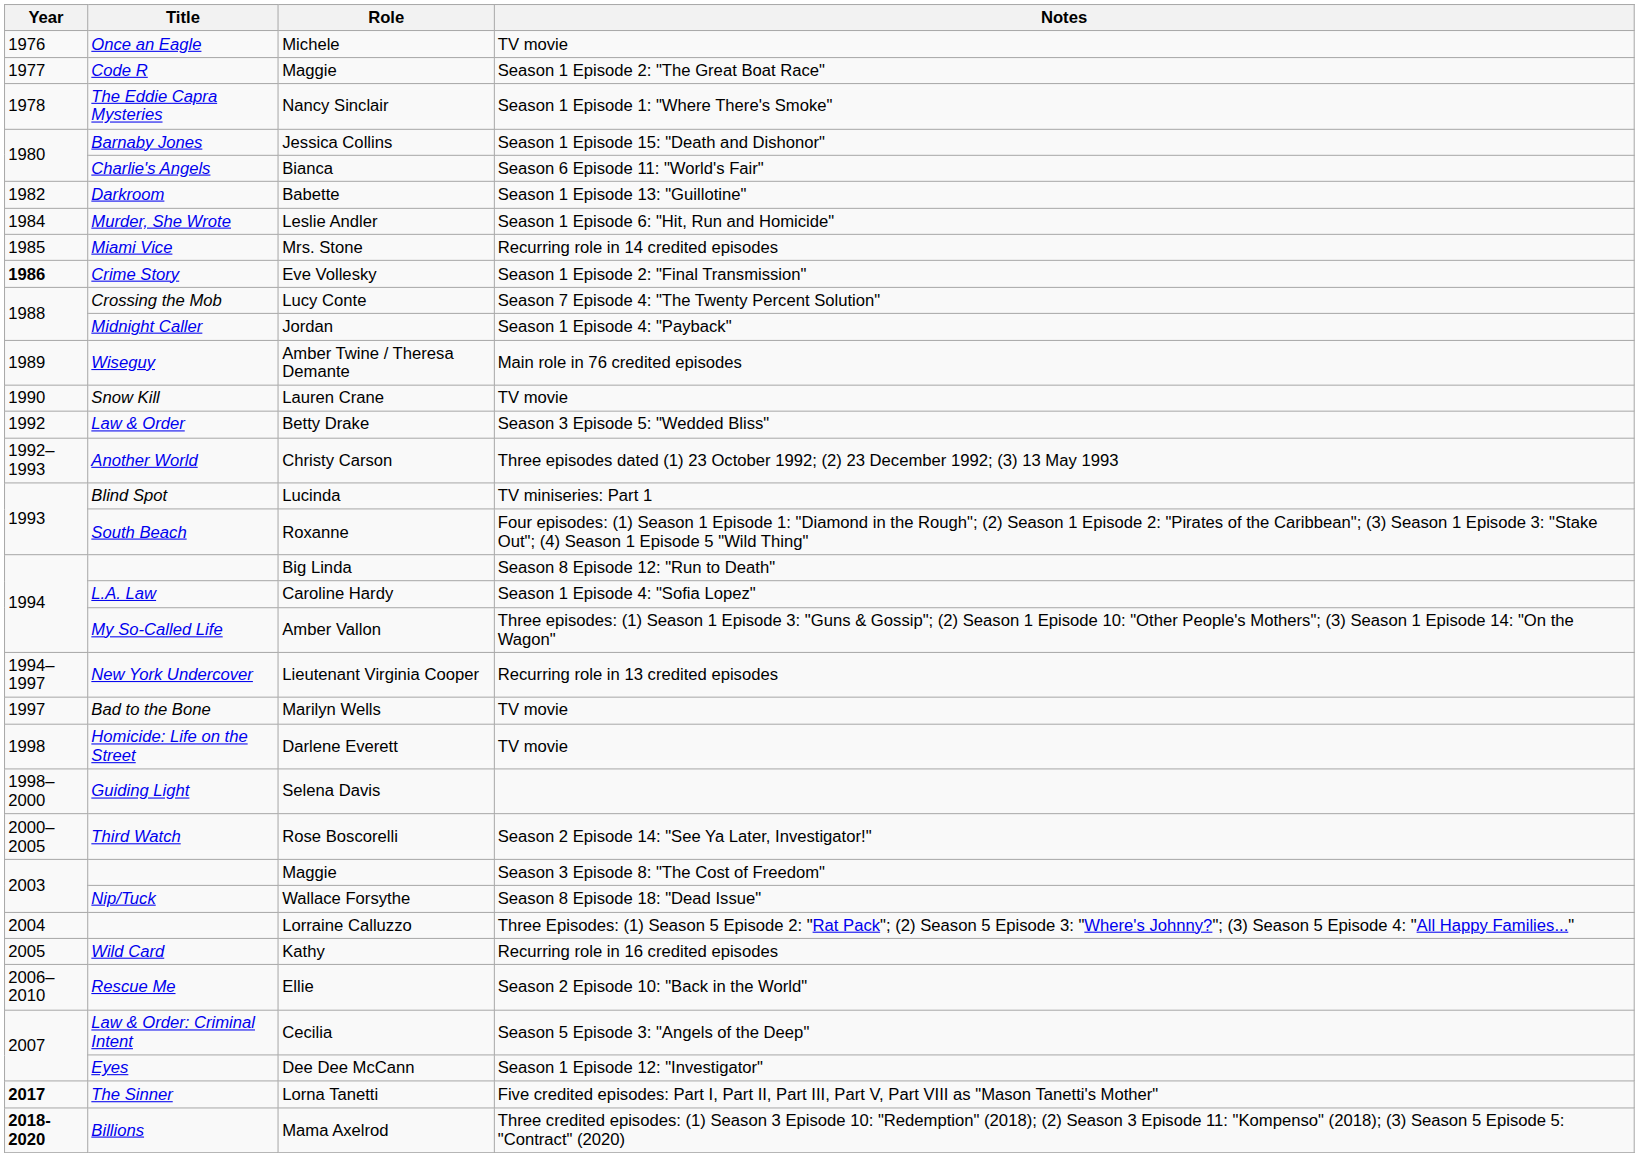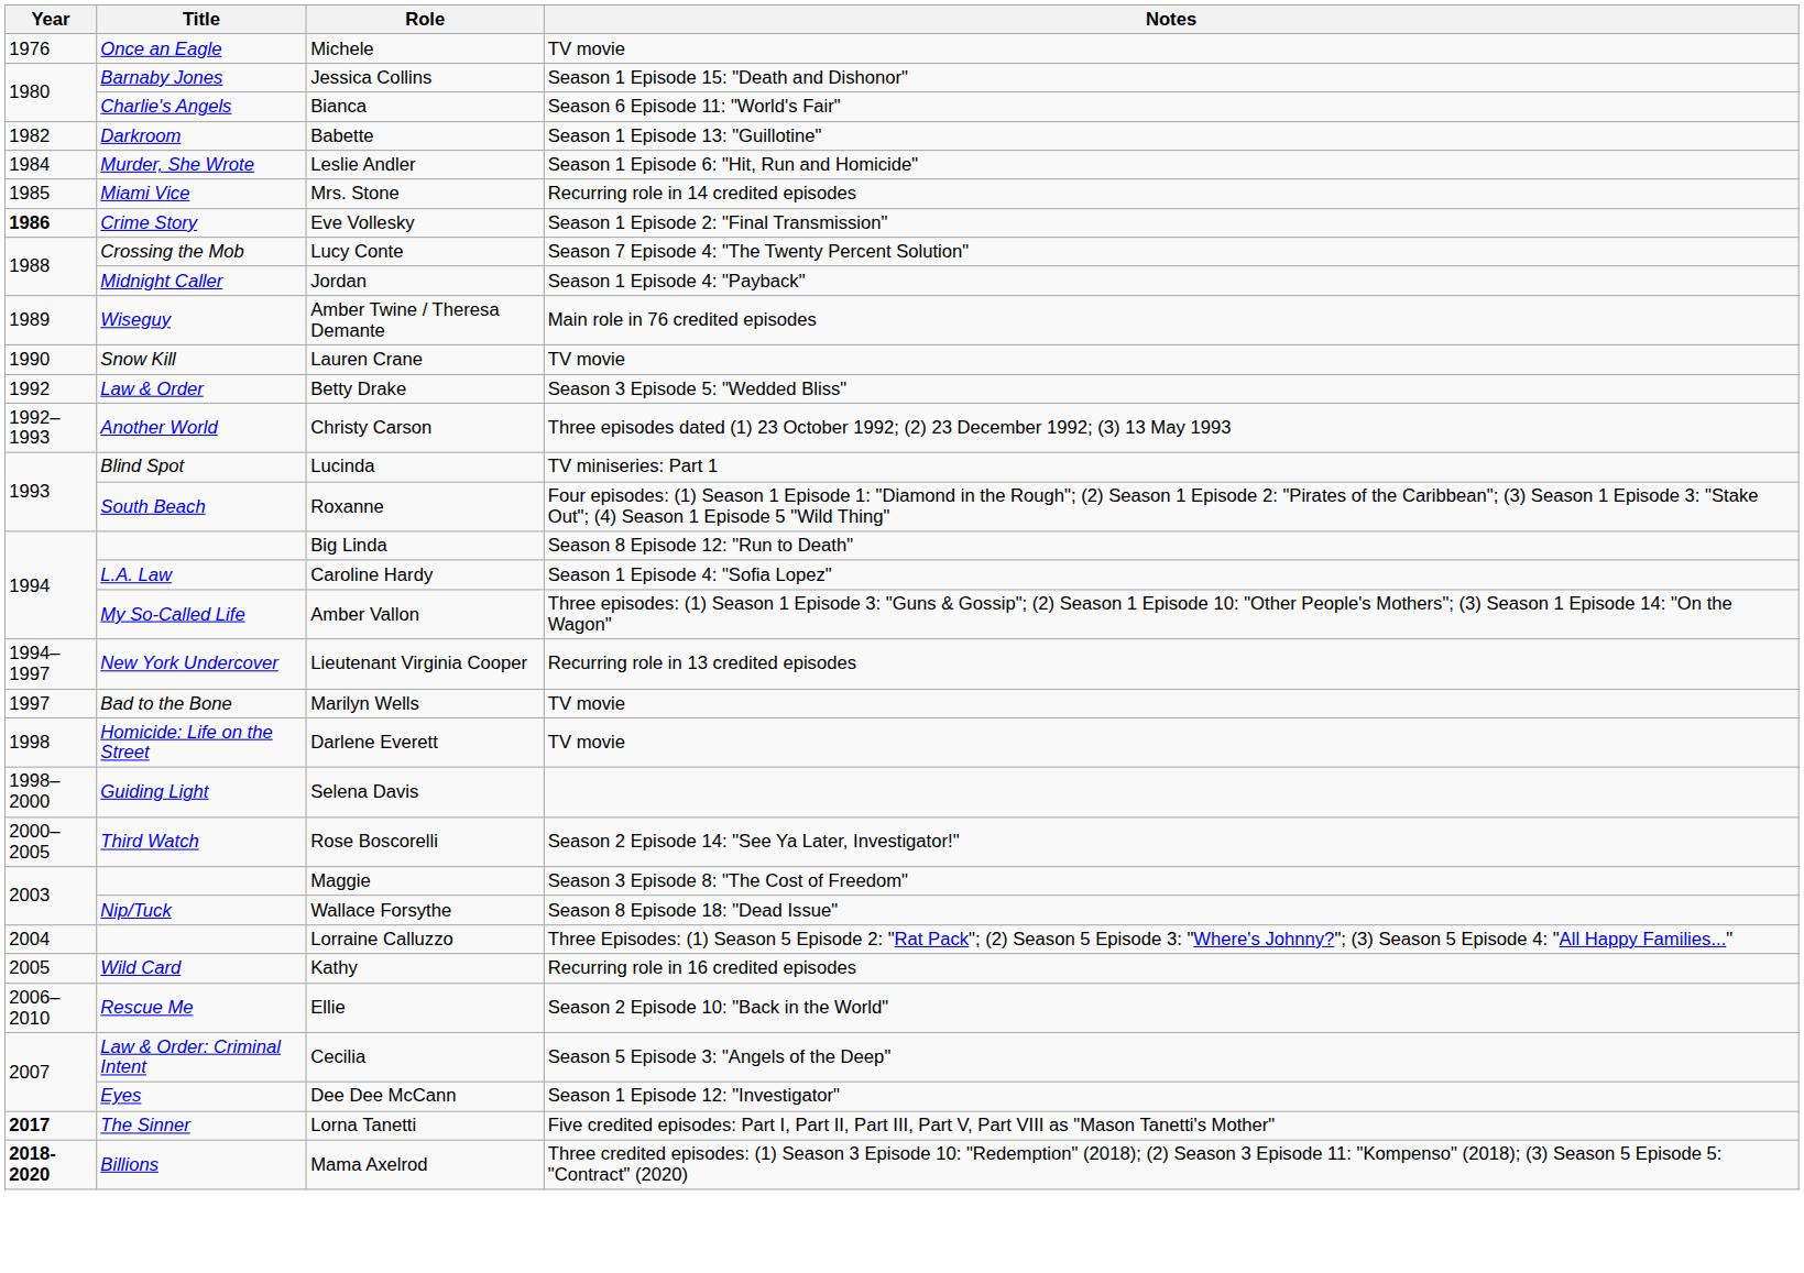 <table class="wikitable sortable">
 <tr>
 <th>Year</th>
 <th>Title</th>
 <th>Role</th>
 <th class="unsortable">Notes</th>
 </tr>
 <tr>
 <td>1976</td>
 <td><em><a href='#'>Once an Eagle</a></em></td>
 <td>Michele</td>
 <td>TV movie</td>
-</tr>
-<tr>
-<td>1977</td>
-<td><em><a href='#'>Code R</a></em></td>
-<td>Maggie</td>
-<td>Season 1 Episode 2: "The Great Boat Race"</td>
-</tr>
-<tr>
-<td>1978</td>
-<td><em><a href='#'>The Eddie Capra Mysteries</a></em></td>
-<td>Nancy Sinclair</td>
-<td>Season 1 Episode 1: "Where There's Smoke"</td>
 </tr>
 <tr>
 <td rowspan=2>1980</td>
 <td><em><a href='#'>Barnaby Jones</a></em></td>
 <td>Jessica Collins</td>
 <td>Season 1 Episode 15: "Death and Dishonor"</td>
 </tr>
 <tr>
 <td><em><a href='#'>Charlie's Angels</a></em></td>
 <td>Bianca</td>
 <td>Season 6 Episode 11: "World's Fair"</td>
 </tr>
 <tr>
 <td>1982</td>
 <td><em><a href='#'>Darkroom</a></em></td>
 <td>Babette</td>
 <td>Season 1 Episode 13: "Guillotine"</td>
 </tr>
 <tr>
 <td>1984</td>
 <td><em><a href='#'>Murder, She Wrote</a></em></td>
 <td>Leslie Andler</td>
 <td>Season 1 Episode 6: "Hit, Run and Homicide"</td>
 </tr>
 <tr>
 <td>1985</td>
 <td><em><a href='#'>Miami Vice</a></em></td>
 <td>Mrs. Stone</td>
 <td>Recurring role in 14 credited episodes</td>
 </tr>
 <tr>
 <td><strong>1986</strong></td>
 <td><em><a href='#'>Crime Story</a></em></td>
 <td>Eve Vollesky</td>
 <td>Season 1 Episode 2: "Final Transmission"</td>
 </tr>
 <tr>
 <td rowspan=2>1988</td>
 <td><em>Crossing the Mob</em></td>
 <td>Lucy Conte</td>
 <td>Season 7 Episode 4: "The Twenty Percent Solution"</td>
 </tr>
 <tr>
 <td><em><a href='#'>Midnight Caller</a></em></td>
 <td>Jordan</td>
 <td>Season 1 Episode 4: "Payback"</td>
 </tr>
 <tr>
 <td>1989</td>
 <td><em><a href='#'>Wiseguy</a></em></td>
 <td>Amber Twine / Theresa Demante</td>
 <td>Main role in 76 credited episodes</td>
 </tr>
 <tr>
 <td>1990</td>
 <td><em>Snow Kill</em></td>
 <td>Lauren Crane</td>
 <td>TV movie</td>
 </tr>
 <tr>
 <td>1992</td>
 <td><em><a href='#'>Law & Order</a></em></td>
 <td>Betty Drake</td>
 <td>Season 3 Episode 5: "Wedded Bliss"</td>
 </tr>
 <tr>
 <td>1992–1993</td>
 <td><em><a href='#'>Another World</a></em></td>
 <td>Christy Carson</td>
 <td>Three episodes dated (1) 23 October 1992; (2) 23 December 1992; (3) 13 May 1993</td>
 </tr>
 <tr>
 <td rowspan=2>1993</td>
 <td><em>Blind Spot</em></td>
 <td>Lucinda</td>
 <td>TV miniseries: Part 1</td>
 </tr>
 <tr>
 <td><em><a href='#'>South Beach</a></em></td>
 <td>Roxanne</td>
 <td>Four episodes: (1) Season 1 Episode 1: "Diamond in the Rough"; (2) Season 1 Episode 2: "Pirates of the Caribbean"; (3) Season 1 Episode 3: "Stake Out"; (4) Season 1 Episode 5 "Wild Thing"</td>
 </tr>
 <tr>
 <td rowspan=3>1994</td>
 <td><em></em></td>
 <td>Big Linda</td>
 <td>Season 8 Episode 12: "Run to Death"</td>
 </tr>
 <tr>
 <td><em><a href='#'>L.A. Law</a></em></td>
 <td>Caroline Hardy</td>
 <td>Season 1 Episode 4: "Sofia Lopez"</td>
 </tr>
 <tr>
 <td><em><a href='#'>My So-Called Life</a></em></td>
 <td>Amber Vallon</td>
 <td>Three episodes: (1) Season 1 Episode 3: "Guns & Gossip"; (2) Season 1 Episode 10: "Other People's Mothers"; (3) Season 1 Episode 14: "On the Wagon"</td>
 </tr>
 <tr>
 <td>1994–1997</td>
 <td><em><a href='#'>New York Undercover</a></em></td>
 <td>Lieutenant Virginia Cooper</td>
 <td>Recurring role in 13 credited episodes</td>
 </tr>
 <tr>
 <td>1997</td>
 <td><em>Bad to the Bone</em></td>
 <td>Marilyn Wells</td>
 <td>TV movie</td>
 </tr>
 <tr>
 <td>1998</td>
 <td><em><a href='#'>Homicide: Life on the Street</a></em></td>
 <td>Darlene Everett</td>
 <td>TV movie</td>
 </tr>
 <tr>
 <td>1998–2000</td>
 <td><em><a href='#'>Guiding Light</a></em></td>
 <td>Selena Davis</td>
 <td></td>
 </tr>
 <tr>
 <td>2000–2005</td>
 <td><em><a href='#'>Third Watch</a></em></td>
 <td>Rose Boscorelli</td>
 <td>Season 2 Episode 14: "See Ya Later, Investigator!"</td>
 </tr>
 <tr>
 <td rowspan=2>2003</td>
 <td><em></em></td>
 <td>Maggie</td>
 <td>Season 3 Episode 8: "The Cost of Freedom"</td>
 </tr>
 <tr>
 <td><em><a href='#'>Nip/Tuck</a></em></td>
 <td>Wallace Forsythe</td>
 <td>Season 8 Episode 18: "Dead Issue"</td>
 </tr>
 <tr>
 <td>2004</td>
 <td><em></em></td>
 <td>Lorraine Calluzzo</td>
 <td>Three Episodes: (1) Season 5 Episode 2: "<a href='#'>Rat Pack</a>"; (2) Season 5 Episode 3: "<a href='#'>Where's Johnny?</a>"; (3) Season 5 Episode 4: "<a href='#'>All Happy Families...</a>"</td>
 </tr>
 <tr>
 <td>2005</td>
 <td><em><a href='#'>Wild Card</a></em></td>
 <td>Kathy</td>
 <td>Recurring role in 16 credited episodes</td>
 </tr>
 <tr>
 <td>2006–2010</td>
 <td><em><a href='#'>Rescue Me</a></em></td>
 <td>Ellie</td>
 <td>Season 2 Episode 10: "Back in the World"</td>
 </tr>
 <tr>
 <td rowspan=2>2007</td>
 <td><em><a href='#'>Law & Order: Criminal Intent</a></em></td>
 <td>Cecilia</td>
 <td>Season 5 Episode 3: "Angels of the Deep"</td>
 </tr>
 <tr>
 <td><em><a href='#'>Eyes</a></em></td>
 <td>Dee Dee McCann</td>
 <td>Season 1 Episode 12: "Investigator"</td>
 </tr>
 <tr>
 <td><strong>2017</strong></td>
 <td><em><a href='#'>The Sinner</a></em></td>
 <td>Lorna Tanetti</td>
 <td>Five credited episodes: Part I, Part II, Part III, Part V, Part VIII as "Mason Tanetti's Mother"</td>
 </tr>
 <tr>
 <td><strong>2018-2020</strong></td>
 <td><em><a href='#'>Billions</a></em></td>
 <td>Mama Axelrod</td>
 <td>Three credited episodes: (1) Season 3 Episode 10: "Redemption" (2018); (2) Season 3 Episode 11: "Kompenso" (2018); (3) Season 5 Episode 5: "Contract" (2020)</td>
 </tr>
 </table>
